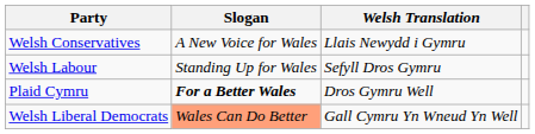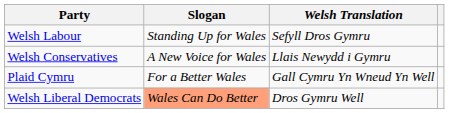 <table class="wikitable">
 <tr>
 <th>Party</th>
 <th>Slogan</th>
 <th><em>Welsh Translation</em></th>
 <th></th>
 </tr>
 <tr>
+<td><a href='#'>Welsh Labour</a></td>
+<td><em>Standing Up for Wales</em></td>
+<td><em>Sefyll Dros Gymru</em></td>
+<td></td>
+</tr>
+<tr>
 <td><a href='#'>Welsh Conservatives</a></td>
 <td><em>A New Voice for Wales</em></td>
 <td><em>Llais Newydd i Gymru</em></td>
 <td></td>
 </tr>
 <tr>
-<td><a href='#'>Welsh Labour</a></td>
-<td><em>Standing Up for Wales</em></td>
-<td><em>Sefyll Dros Gymru</em></td>
-<td></td>
-</tr>
-<tr>
 <td><a href='#'>Plaid Cymru</a></td>
-<td><strong><em>For a Better Wales</em></strong></td>
-<td><em>Dros Gymru Well</em></td>
+<td><em>For a Better Wales</em></td>
+<td><em>Gall Cymru Yn Wneud Yn Well</em></td>
 <td></td>
 </tr>
 <tr>
 <td><a href='#'>Welsh Liberal Democrats</a></td>
 <td style="background: lightsalmon;"><em>Wales Can Do Better</em></td>
-<td><em>Gall Cymru Yn Wneud Yn Well</em></td>
+<td><em>Dros Gymru Well</em></td>
 <td></td>
 </tr>
 </table>
